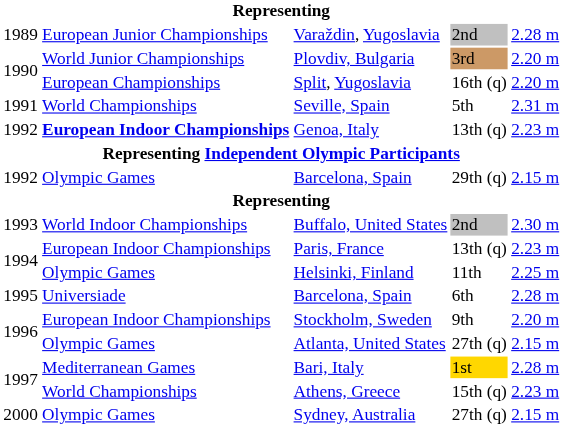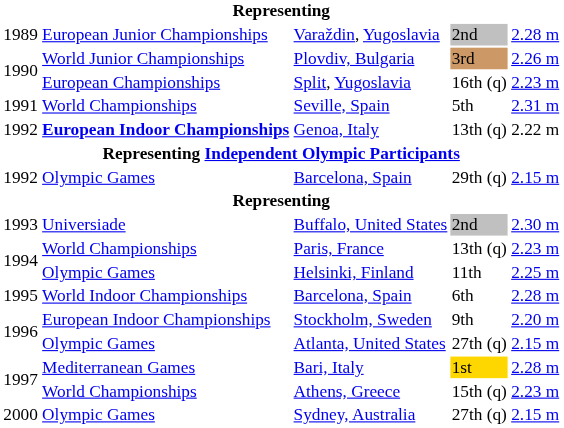 <table>
 <tr>
 <th colspan="5">Representing </th>
 </tr>
 <tr>
 <td>1989</td>
 <td><a href='#'>European Junior Championships</a></td>
 <td><a href='#'>Varaždin</a>, <a href='#'>Yugoslavia</a></td>
 <td bgcolor=silver>2nd</td>
 <td><a href='#'>2.28 m</a></td>
 </tr>
 <tr>
 <td rowspan=2>1990</td>
 <td><a href='#'>World Junior Championships</a></td>
 <td><a href='#'>Plovdiv, Bulgaria</a></td>
 <td bgcolor=cc9966>3rd</td>
-<td><a href='#'>2.20 m</a></td>
+<td><a href='#'>2.26 m</a></td>
 </tr>
 <tr>
 <td><a href='#'>European Championships</a></td>
 <td><a href='#'>Split</a>, <a href='#'>Yugoslavia</a></td>
 <td>16th (q)</td>
-<td><a href='#'>2.20 m</a></td>
+<td><a href='#'>2.23 m</a></td>
 </tr>
 <tr>
 <td>1991</td>
 <td><a href='#'>World Championships</a></td>
 <td><a href='#'>Seville, Spain</a></td>
 <td>5th</td>
 <td><a href='#'>2.31 m</a></td>
 </tr>
 <tr>
 <td>1992</td>
 <td><strong><a href='#'>European Indoor Championships</a></strong></td>
 <td><a href='#'>Genoa, Italy</a></td>
 <td>13th (q)</td>
-<td><a href='#'>2.23 m</a></td>
+<td>2.22 m</td>
 </tr>
 <tr>
 <th colspan="5">Representing  <a href='#'>Independent Olympic Participants</a></th>
 </tr>
 <tr>
 <td>1992</td>
 <td><a href='#'>Olympic Games</a></td>
 <td><a href='#'>Barcelona, Spain</a></td>
 <td>29th (q)</td>
 <td><a href='#'>2.15 m</a></td>
 </tr>
 <tr>
 <th colspan="5">Representing </th>
 </tr>
 <tr>
 <td>1993</td>
-<td><a href='#'>World Indoor Championships</a></td>
+<td><a href='#'>Universiade</a></td>
 <td><a href='#'>Buffalo, United States</a></td>
 <td bgcolor=silver>2nd</td>
 <td><a href='#'>2.30 m</a></td>
 </tr>
 <tr>
 <td rowspan=2>1994</td>
-<td><a href='#'>European Indoor Championships</a></td>
+<td><a href='#'>World Championships</a></td>
 <td><a href='#'>Paris, France</a></td>
 <td>13th (q)</td>
 <td><a href='#'>2.23 m</a></td>
 </tr>
 <tr>
 <td><a href='#'>Olympic Games</a></td>
 <td><a href='#'>Helsinki, Finland</a></td>
 <td>11th</td>
 <td><a href='#'>2.25 m</a></td>
 </tr>
 <tr>
 <td>1995</td>
-<td><a href='#'>Universiade</a></td>
+<td><a href='#'>World Indoor Championships</a></td>
 <td><a href='#'>Barcelona, Spain</a></td>
 <td>6th</td>
 <td><a href='#'>2.28 m</a></td>
 </tr>
 <tr>
 <td rowspan=2>1996</td>
 <td><a href='#'>European Indoor Championships</a></td>
 <td><a href='#'>Stockholm, Sweden</a></td>
 <td>9th</td>
 <td><a href='#'>2.20 m</a></td>
 </tr>
 <tr>
 <td><a href='#'>Olympic Games</a></td>
 <td><a href='#'>Atlanta, United States</a></td>
 <td>27th (q)</td>
 <td><a href='#'>2.15 m</a></td>
 </tr>
 <tr>
 <td rowspan=2>1997</td>
 <td><a href='#'>Mediterranean Games</a></td>
 <td><a href='#'>Bari, Italy</a></td>
 <td bgcolor=gold>1st</td>
 <td><a href='#'>2.28 m</a></td>
 </tr>
 <tr>
 <td><a href='#'>World Championships</a></td>
 <td><a href='#'>Athens, Greece</a></td>
 <td>15th (q)</td>
 <td><a href='#'>2.23 m</a></td>
 </tr>
 <tr>
 <td>2000</td>
 <td><a href='#'>Olympic Games</a></td>
 <td><a href='#'>Sydney, Australia</a></td>
 <td>27th (q)</td>
 <td><a href='#'>2.15 m</a></td>
 </tr>
 </table>
